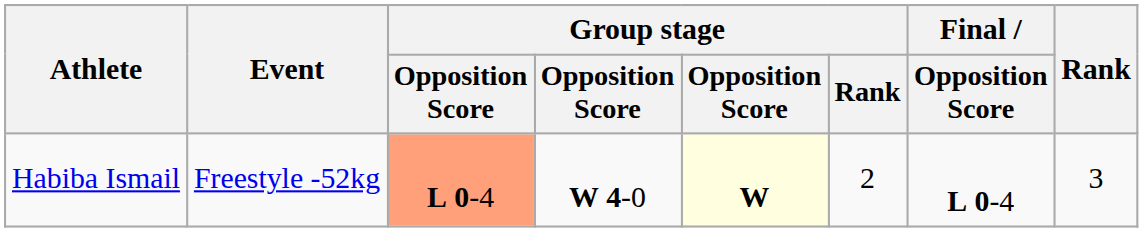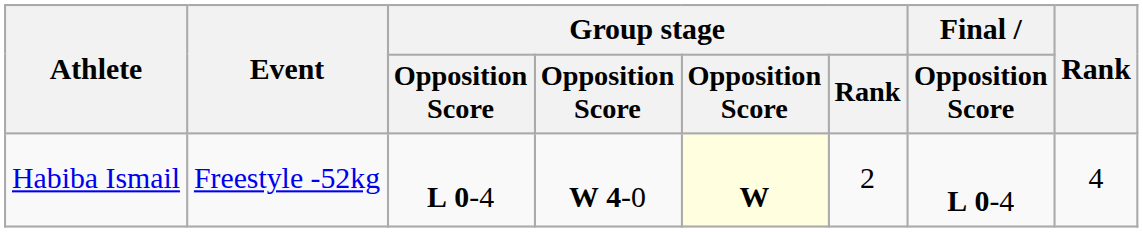 <table class="wikitable" style="font-size:90%">
 <tr>
 <th rowspan=2>Athlete</th>
 <th rowspan=2>Event</th>
 <th colspan=4>Group stage</th>
 <th>Final / </th>
 <th rowspan=2>Rank</th>
 </tr>
 <tr style="font-size:95%">
 <th>Opposition<br>Score</th>
 <th>Opposition<br>Score</th>
 <th>Opposition<br>Score</th>
 <th>Rank</th>
 <th>Opposition<br>Score</th>
 </tr>
 <tr align=center>
 <td align=left><a href='#'>Habiba Ismail</a></td>
 <td align=left><a href='#'>Freestyle -52kg</a></td>
-<td style="background: lightsalmon;"><br><strong>L</strong> <strong>0</strong>-4</td>
+<td><br><strong>L</strong> <strong>0</strong>-4</td>
 <td><br><strong>W</strong> <strong>4</strong>-0</td>
 <td style="background: lightyellow;"><br><strong>W</strong></td>
 <td>2 </td>
 <td><br><strong>L</strong> <strong>0</strong>-4 <sup></sup></td>
-<td>3</td>
+<td>4</td>
 </tr>
 </table>
